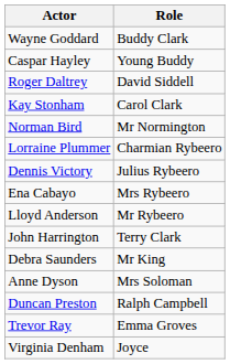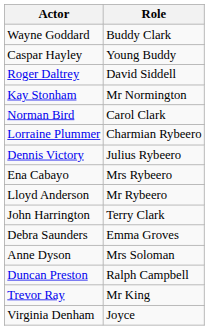 <table class="wikitable">
 <tr>
 <th>Actor</th>
 <th>Role</th>
 </tr>
 <tr>
 <td>Wayne Goddard</td>
 <td>Buddy Clark</td>
 </tr>
 <tr>
 <td>Caspar Hayley</td>
 <td>Young Buddy</td>
 </tr>
 <tr>
 <td><a href='#'>Roger Daltrey</a></td>
 <td>David Siddell</td>
 </tr>
 <tr>
 <td><a href='#'>Kay Stonham</a></td>
-<td>Carol Clark</td>
+<td>Mr Normington</td>
 </tr>
 <tr>
 <td><a href='#'>Norman Bird</a></td>
-<td>Mr Normington</td>
+<td>Carol Clark</td>
 </tr>
 <tr>
 <td><a href='#'>Lorraine Plummer</a></td>
 <td>Charmian Rybeero</td>
 </tr>
 <tr>
 <td><a href='#'>Dennis Victory</a></td>
 <td>Julius Rybeero</td>
 </tr>
 <tr>
 <td>Ena Cabayo</td>
 <td>Mrs Rybeero</td>
 </tr>
 <tr>
 <td>Lloyd Anderson</td>
 <td>Mr Rybeero</td>
 </tr>
 <tr>
 <td>John Harrington</td>
 <td>Terry Clark</td>
 </tr>
 <tr>
 <td>Debra Saunders</td>
-<td>Mr King</td>
+<td>Emma Groves</td>
 </tr>
 <tr>
 <td>Anne Dyson</td>
 <td>Mrs Soloman</td>
 </tr>
 <tr>
 <td><a href='#'>Duncan Preston</a></td>
 <td>Ralph Campbell</td>
 </tr>
 <tr>
 <td><a href='#'>Trevor Ray</a></td>
-<td>Emma Groves</td>
+<td>Mr King</td>
 </tr>
 <tr>
 <td>Virginia Denham</td>
 <td>Joyce</td>
 </tr>
 </table>
